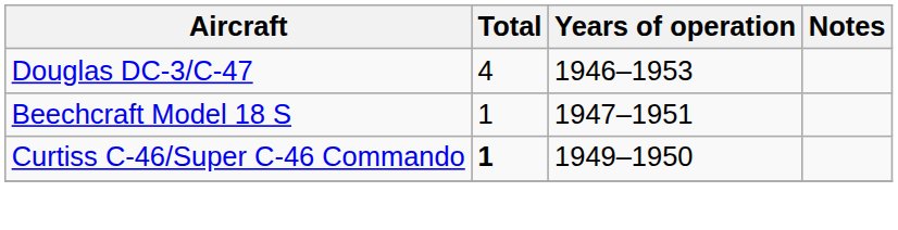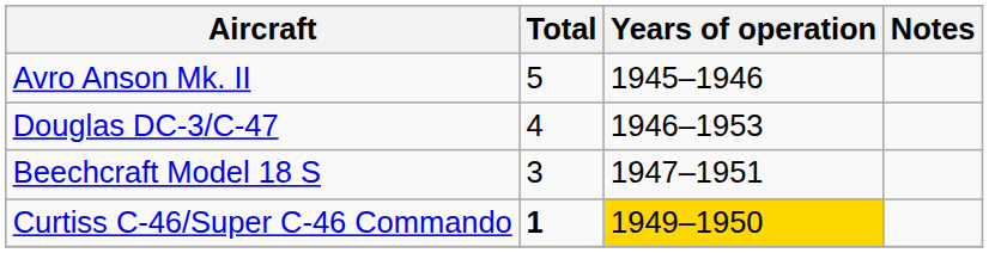 <table class="wikitable sortable">
 <tr>
 <th>Aircraft</th>
 <th>Total</th>
 <th>Years of operation</th>
 <th>Notes</th>
+</tr>
+<tr>
+<td><a href='#'>Avro Anson Mk. II</a></td>
+<td>5</td>
+<td>1945–1946</td>
+<td></td>
 </tr>
 <tr>
 <td><a href='#'>Douglas DC-3/C-47</a></td>
 <td>4</td>
 <td>1946–1953</td>
 <td></td>
 </tr>
 <tr>
 <td><a href='#'>Beechcraft Model 18 S</a></td>
-<td>1</td>
+<td>3</td>
 <td>1947–1951</td>
 <td></td>
 </tr>
 <tr>
 <td><a href='#'>Curtiss C-46/Super C-46 Commando</a></td>
 <td><strong>1</strong></td>
-<td>1949–1950</td>
+<td style="background: gold;">1949–1950</td>
 <td></td>
 </tr>
 <tr>
 </tr>
 </table>
